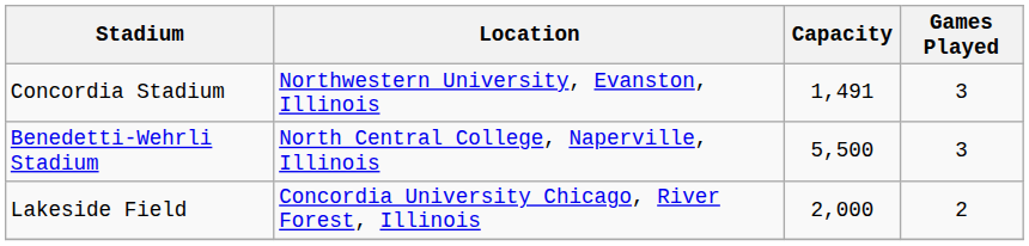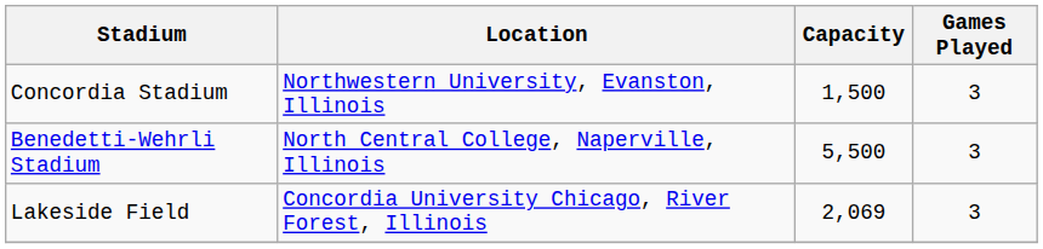 <table class="wikitable">
 <tr>
 <th width=160>Stadium</th>
 <th width=310>Location</th>
 <th width=65>Capacity</th>
 <th width=70>Games Played</th>
 </tr>
 <tr>
 <td>Concordia Stadium</td>
 <td><a href='#'>Northwestern University</a>, <a href='#'>Evanston</a>, <a href='#'>Illinois</a></td>
-<td style="text-align:center">1,491</td>
+<td style="text-align:center">1,500</td>
 <td style="text-align:center">3</td>
 </tr>
 <tr>
 <td><a href='#'>Benedetti-Wehrli Stadium</a></td>
 <td><a href='#'>North Central College</a>, <a href='#'>Naperville</a>, <a href='#'>Illinois</a></td>
 <td style="text-align:center">5,500</td>
 <td style="text-align:center">3</td>
 </tr>
 <tr>
 <td>Lakeside Field</td>
 <td><a href='#'>Concordia University Chicago</a>, <a href='#'>River Forest</a>, <a href='#'>Illinois</a></td>
-<td style="text-align:center">2,000</td>
-<td style="text-align:center">2</td>
+<td style="text-align:center">2,069</td>
+<td style="text-align:center">3</td>
 </tr>
 <tr>
 </tr>
 </table>
